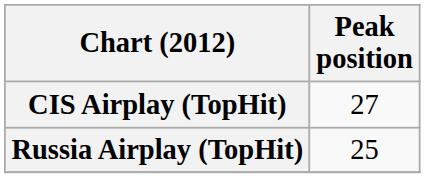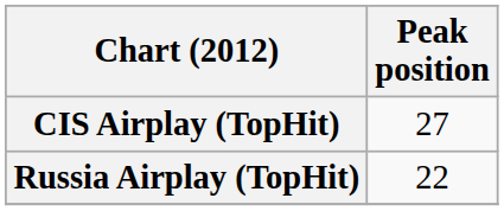 <table class="wikitable plainrowheaders sortable" style="text-align:center">
 <tr>
 <th scope="col">Chart (2012)</th>
 <th scope="col">Peak<br>position</th>
 </tr>
 <tr>
 <th scope="row">CIS Airplay (TopHit)</th>
 <td>27</td>
 </tr>
 <tr>
 <th scope="row">Russia Airplay (TopHit)</th>
-<td>25</td>
+<td>22</td>
 </tr>
 <tr>
 </tr>
 </table>
